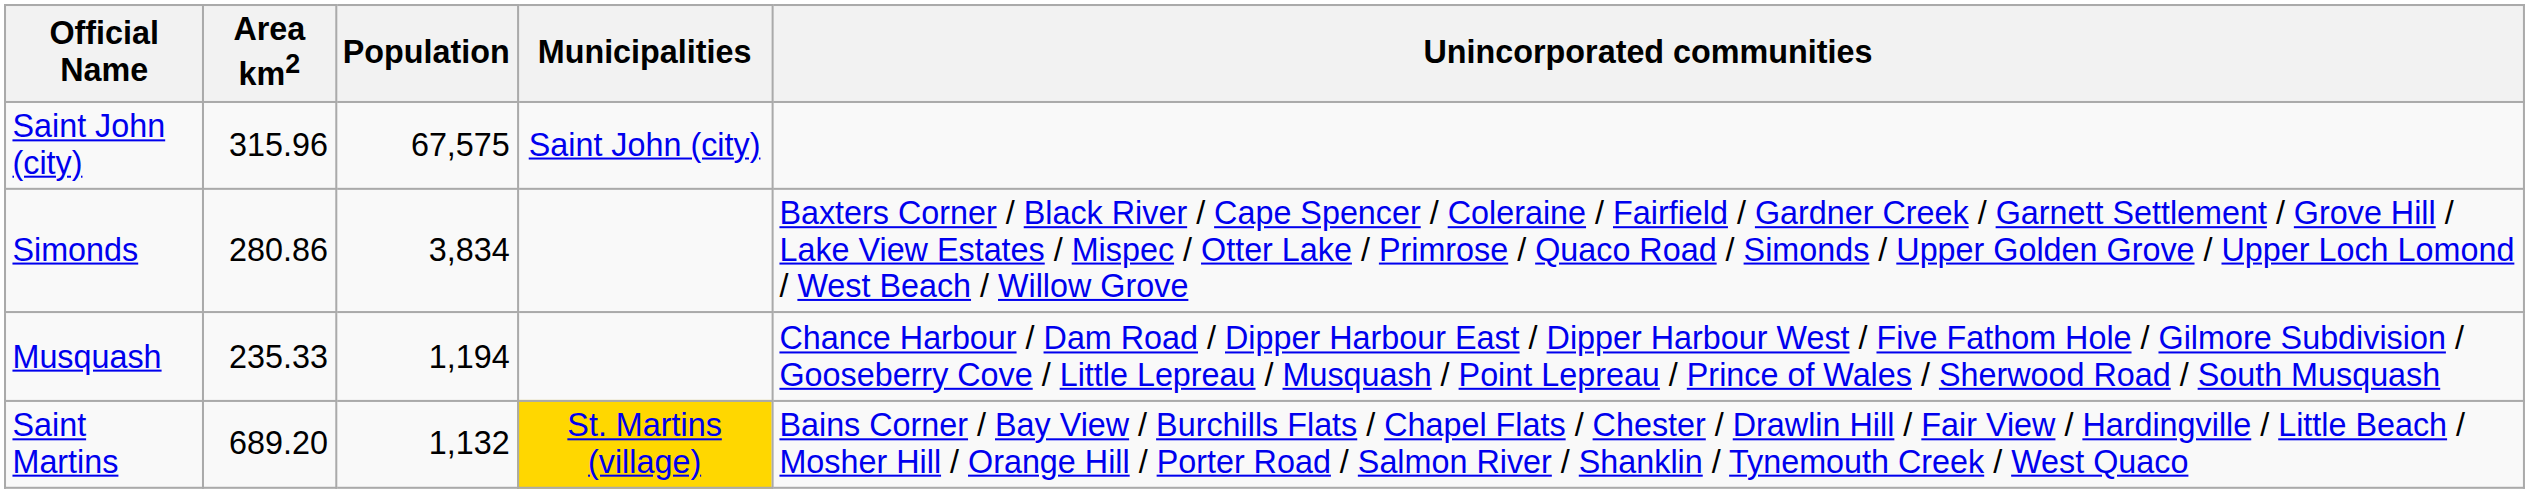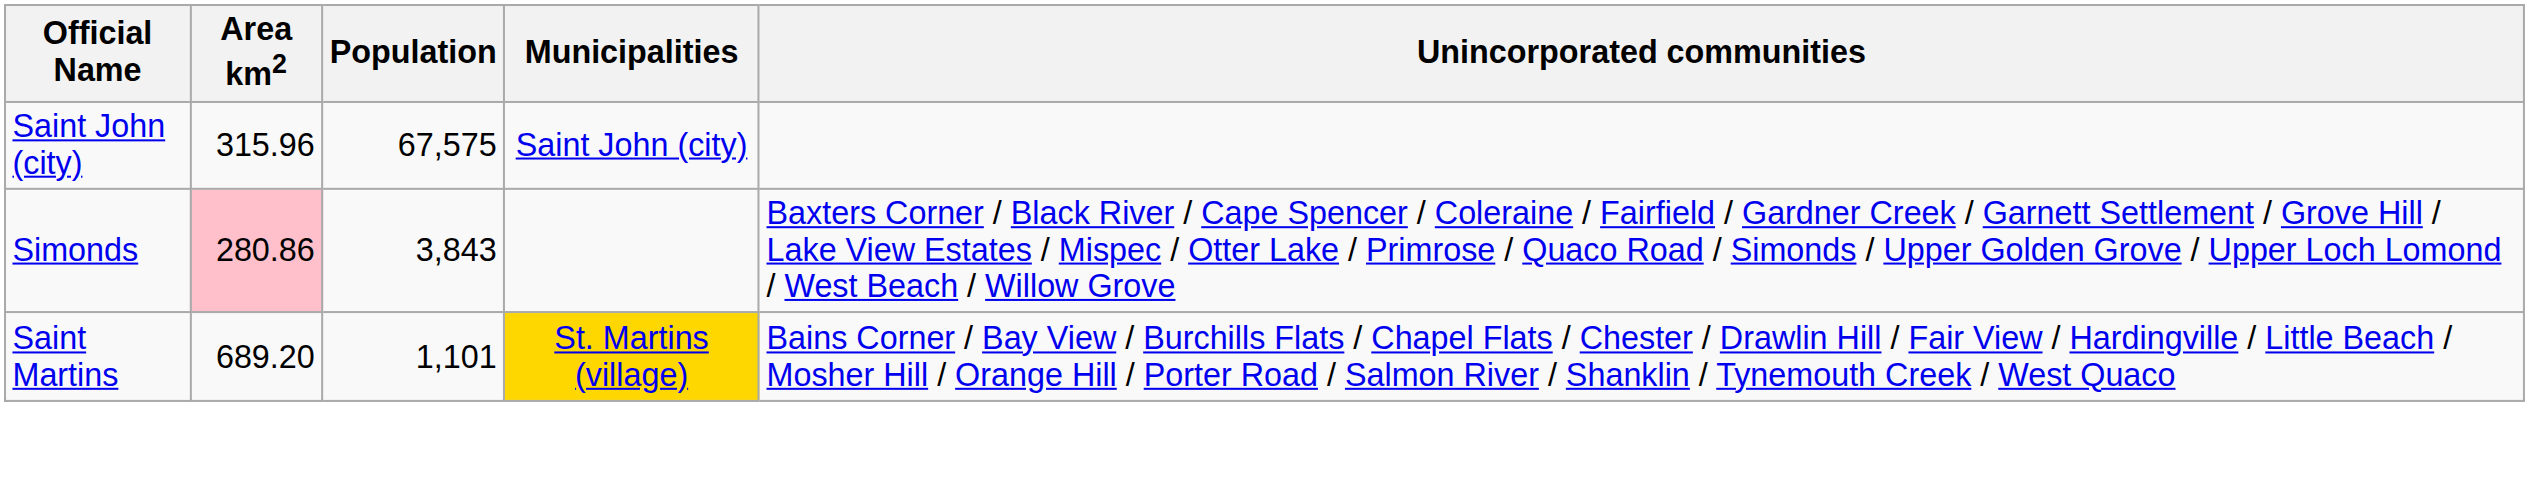 <table class="wikitable">
 <tr>
 <th>Official Name</th>
 <th>Area km<sup>2</sup></th>
 <th>Population</th>
 <th>Municipalities</th>
 <th>Unincorporated communities</th>
 </tr>
 <tr>
 <td><a href='#'>Saint John (city)</a></td>
 <td align="right">315.96</td>
 <td align="right">67,575</td>
 <td align="center"><a href='#'>Saint John (city)</a></td>
 <td></td>
 </tr>
 <tr>
 <td><a href='#'>Simonds</a></td>
-<td align="right">280.86</td>
-<td align="right">3,834</td>
+<td align="right" style="background: pink;">280.86</td>
+<td align="right">3,843</td>
 <td align="center"></td>
 <td><a href='#'>Baxters Corner</a> / <a href='#'>Black River</a> / <a href='#'>Cape Spencer</a> / <a href='#'>Coleraine</a> / <a href='#'>Fairfield</a> / <a href='#'>Gardner Creek</a> / <a href='#'>Garnett Settlement</a> / <a href='#'>Grove Hill</a> / <a href='#'>Lake View Estates</a> / <a href='#'>Mispec</a> / <a href='#'>Otter Lake</a> / <a href='#'>Primrose</a> / <a href='#'>Quaco Road</a> / <a href='#'>Simonds</a> / <a href='#'>Upper Golden Grove</a> / <a href='#'>Upper Loch Lomond</a> / <a href='#'>West Beach</a> / <a href='#'>Willow Grove</a></td>
 </tr>
 <tr>
-<td><a href='#'>Musquash</a></td>
-<td align="right">235.33</td>
-<td align="right">1,194</td>
-<td align="center"></td>
-<td><a href='#'>Chance Harbour</a> / <a href='#'>Dam Road</a> / <a href='#'>Dipper Harbour East</a> / <a href='#'>Dipper Harbour West</a> / <a href='#'>Five Fathom Hole</a> / <a href='#'>Gilmore Subdivision</a> / <a href='#'>Gooseberry Cove</a> / <a href='#'>Little Lepreau</a> / <a href='#'>Musquash</a> / <a href='#'>Point Lepreau</a> / <a href='#'>Prince of Wales</a> / <a href='#'>Sherwood Road</a> / <a href='#'>South Musquash</a></td>
-</tr>
-<tr>
 <td><a href='#'>Saint Martins</a></td>
 <td align="right">689.20</td>
-<td align="right">1,132</td>
+<td align="right">1,101</td>
 <td align="center" style="background: gold;"><a href='#'>St. Martins (village)</a></td>
 <td><a href='#'>Bains Corner</a> / <a href='#'>Bay View</a> / <a href='#'>Burchills Flats</a> / <a href='#'>Chapel Flats</a> / <a href='#'>Chester</a> / <a href='#'>Drawlin Hill</a> / <a href='#'>Fair View</a> / <a href='#'>Hardingville</a> / <a href='#'>Little Beach</a> / <a href='#'>Mosher Hill</a> / <a href='#'>Orange Hill</a> / <a href='#'>Porter Road</a> / <a href='#'>Salmon River</a> / <a href='#'>Shanklin</a> / <a href='#'>Tynemouth Creek</a> / <a href='#'>West Quaco</a></td>
 </tr>
 </table>
